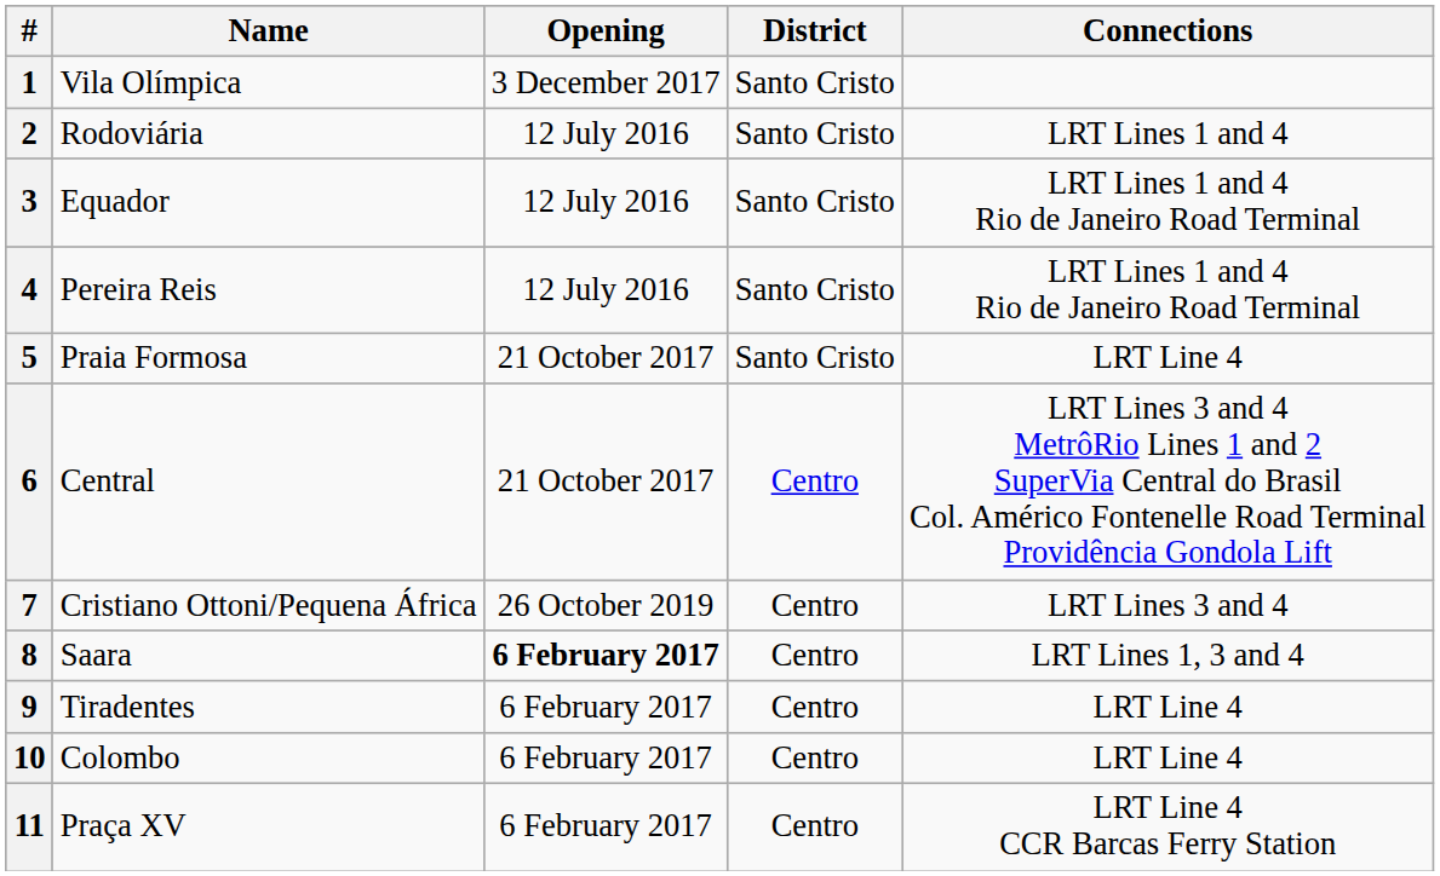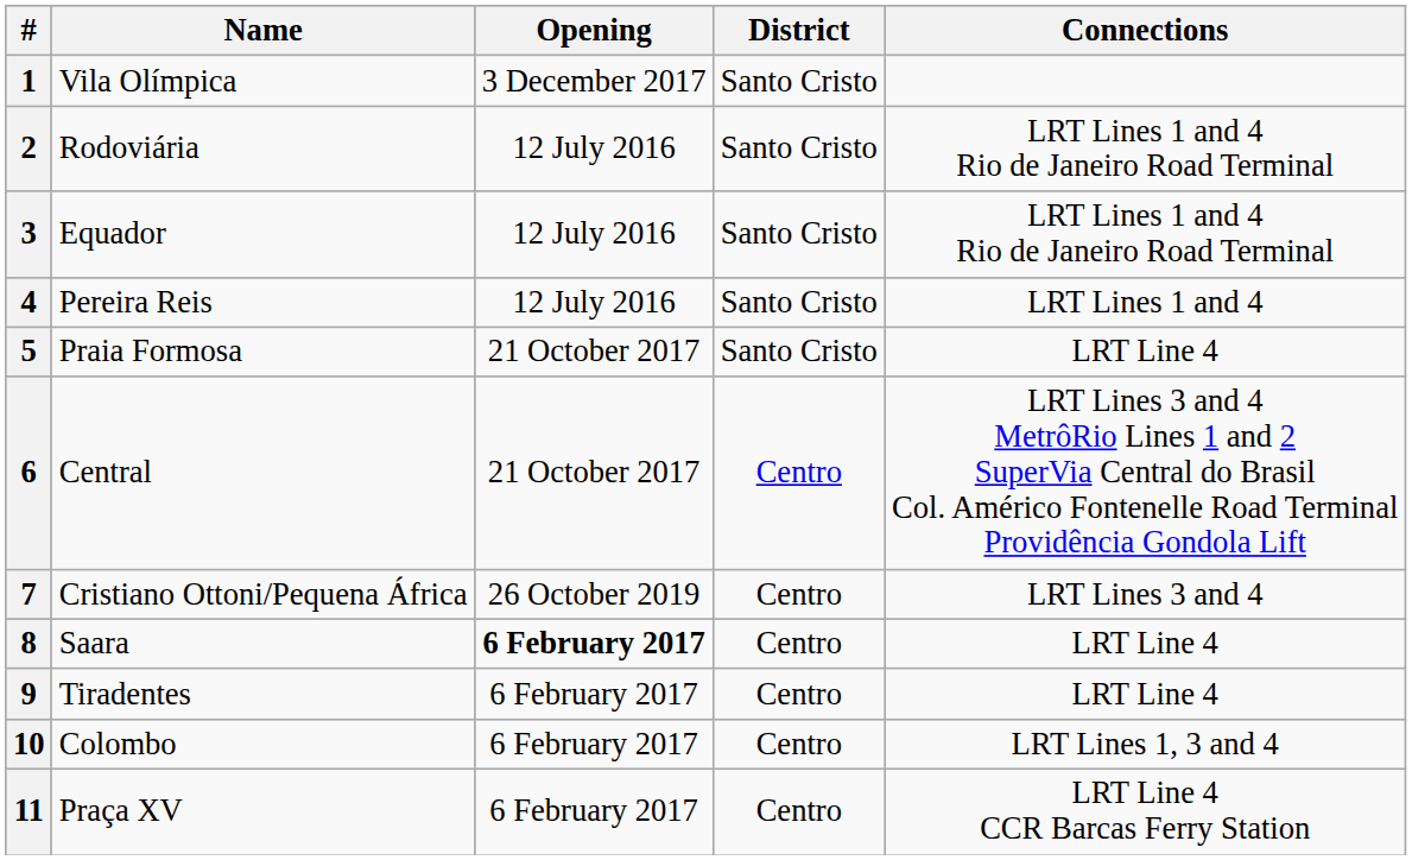 <table class="wikitable" style="text-align: center;">
 <tr>
 <th>#</th>
 <th>Name</th>
 <th>Opening</th>
 <th>District</th>
 <th>Connections</th>
 </tr>
 <tr>
 <th>1</th>
 <td style="text-align:left;">Vila Olímpica</td>
 <td>3 December 2017</td>
 <td>Santo Cristo</td>
 <td></td>
 </tr>
 <tr>
 <th>2</th>
 <td style="text-align:left;">Rodoviária</td>
 <td>12 July 2016</td>
 <td>Santo Cristo</td>
-<td> LRT Lines 1 and 4</td>
+<td> LRT Lines 1 and 4<br> Rio de Janeiro Road Terminal</td>
 </tr>
 <tr>
 <th>3</th>
 <td style="text-align:left;">Equador</td>
 <td>12 July 2016</td>
 <td>Santo Cristo</td>
 <td> LRT Lines 1 and 4<br> Rio de Janeiro Road Terminal</td>
 </tr>
 <tr>
 <th>4</th>
 <td style="text-align:left;">Pereira Reis</td>
 <td>12 July 2016</td>
 <td>Santo Cristo</td>
-<td> LRT Lines 1 and 4<br> Rio de Janeiro Road Terminal</td>
+<td> LRT Lines 1 and 4</td>
 </tr>
 <tr>
 <th>5</th>
 <td style="text-align:left;">Praia Formosa</td>
 <td>21 October 2017</td>
 <td>Santo Cristo</td>
 <td> LRT Line 4</td>
 </tr>
 <tr>
 <th>6</th>
 <td style="text-align:left;">Central</td>
 <td>21 October 2017</td>
 <td><a href='#'>Centro</a></td>
 <td> LRT Lines 3 and 4<br> <a href='#'>MetrôRio</a> Lines <a href='#'>1</a> and <a href='#'>2</a><br> <a href='#'>SuperVia</a> Central do Brasil<br> Col. Américo Fontenelle Road Terminal<br> <a href='#'>Providência Gondola Lift</a></td>
 </tr>
 <tr>
 <th>7</th>
 <td style="text-align:left;">Cristiano Ottoni/Pequena África</td>
 <td>26 October 2019</td>
 <td>Centro</td>
 <td> LRT Lines 3 and 4</td>
 </tr>
 <tr>
 <th>8</th>
 <td style="text-align:left;">Saara</td>
 <td><strong>6 February 2017</strong></td>
 <td>Centro</td>
-<td> LRT Lines 1, 3 and 4</td>
+<td> LRT Line 4</td>
 </tr>
 <tr>
 <th>9</th>
 <td style="text-align:left;">Tiradentes</td>
 <td>6 February 2017</td>
 <td>Centro</td>
 <td> LRT Line 4</td>
 </tr>
 <tr>
 <th>10</th>
 <td style="text-align:left;">Colombo</td>
 <td>6 February 2017</td>
 <td>Centro</td>
-<td> LRT Line 4</td>
+<td> LRT Lines 1, 3 and 4</td>
 </tr>
 <tr>
 <th>11</th>
 <td style="text-align:left;">Praça XV</td>
 <td>6 February 2017</td>
 <td>Centro</td>
 <td> LRT Line 4<br> CCR Barcas Ferry Station</td>
 </tr>
 </table>
